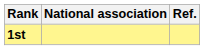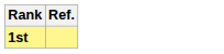 <table class="wikitable">
 <tr>
 <th>Rank</th>
-<th>National association</th>
 <th>Ref.</th>
 </tr>
 <tr bgcolor="#FFF68F">
 <td><strong>1st</strong></td>
-<td><strong></strong></td>
 <td></td>
 </tr>
 </table>
